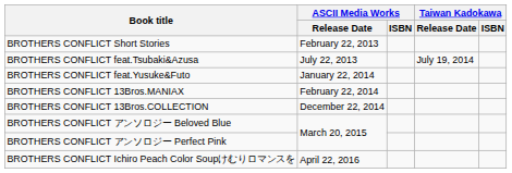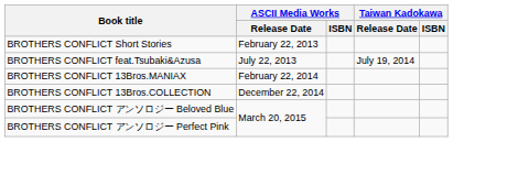 <table class=wikitable style="font-size:small;">
 <tr>
 <th rowspan="2">Book title</th>
 <th colspan="2"> <a href='#'>ASCII Media Works</a></th>
 <th colspan="2"> <a href='#'>Taiwan Kadokawa</a></th>
 </tr>
 <tr>
 <th>Release Date</th>
 <th>ISBN</th>
 <th>Release Date</th>
 <th>ISBN</th>
 </tr>
 <tr>
 <td>BROTHERS CONFLICT Short Stories</td>
 <td>February 22, 2013</td>
 <td></td>
 <td></td>
 <td></td>
 </tr>
 <tr>
 <td>BROTHERS CONFLICT feat.Tsubaki&Azusa</td>
 <td>July 22, 2013</td>
 <td></td>
 <td>July 19, 2014</td>
-<td></td>
-</tr>
-<tr>
-<td>BROTHERS CONFLICT feat.Yusuke&Futo</td>
-<td>January 22, 2014</td>
-<td></td>
-<td></td>
 <td></td>
 </tr>
 <tr>
 <td>BROTHERS CONFLICT 13Bros.MANIAX</td>
 <td>February 22, 2014</td>
 <td></td>
 <td></td>
 <td></td>
 </tr>
 <tr>
 <td>BROTHERS CONFLICT 13Bros.COLLECTION</td>
 <td>December 22, 2014</td>
 <td></td>
 <td></td>
 <td></td>
 </tr>
 <tr>
 <td>BROTHERS CONFLICT アンソロジー Beloved Blue</td>
 <td rowspan="2">March 20, 2015</td>
 <td></td>
 <td></td>
 <td></td>
 </tr>
 <tr>
 <td>BROTHERS CONFLICT アンソロジー Perfect Pink</td>
 <td></td>
 <td></td>
 <td></td>
 </tr>
-<tr>
-<td>BROTHERS CONFLICT Ichiro Peach Color Soupけむりロマンスを</td>
-<td>April 22, 2016</td>
-<td></td>
-<td></td>
-<td></td>
-</tr>
 </table>
